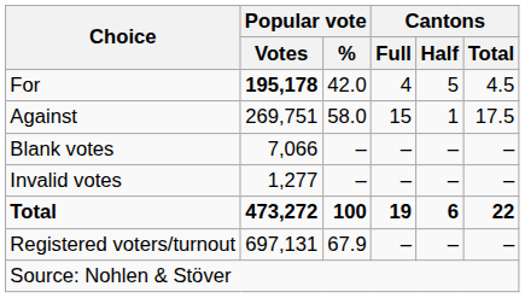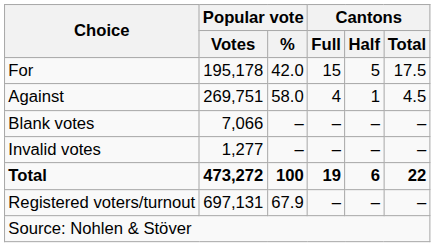 <table class=wikitable style=text-align:right>
 <tr>
 <th rowspan=2>Choice</th>
 <th colspan=2>Popular vote</th>
 <th colspan=3>Cantons</th>
 </tr>
 <tr>
 <th>Votes</th>
 <th>%</th>
 <th>Full</th>
 <th>Half</th>
 <th>Total</th>
 </tr>
 <tr>
 <td align=left>For</td>
-<td><strong>195,178</strong></td>
+<td>195,178</td>
 <td>42.0</td>
-<td>4</td>
+<td>15</td>
 <td>5</td>
-<td>4.5</td>
+<td>17.5</td>
 </tr>
 <tr>
 <td align=left>Against</td>
 <td>269,751</td>
 <td>58.0</td>
-<td>15</td>
+<td>4</td>
 <td>1</td>
-<td>17.5</td>
+<td>4.5</td>
 </tr>
 <tr>
 <td align=left>Blank votes</td>
 <td>7,066</td>
 <td>–</td>
 <td>–</td>
 <td>–</td>
 <td>–</td>
 </tr>
 <tr>
 <td align=left>Invalid votes</td>
 <td>1,277</td>
 <td>–</td>
 <td>–</td>
 <td>–</td>
 <td>–</td>
 </tr>
 <tr>
 <td align=left><strong>Total</strong></td>
 <td><strong>473,272</strong></td>
 <td><strong>100</strong></td>
 <td><strong>19</strong></td>
 <td><strong>6</strong></td>
 <td><strong>22</strong></td>
 </tr>
 <tr>
 <td align=left>Registered voters/turnout</td>
 <td>697,131</td>
 <td>67.9</td>
 <td>–</td>
 <td>–</td>
 <td>–</td>
 </tr>
 <tr>
 <td align=left colspan=6>Source: Nohlen & Stöver</td>
 </tr>
 </table>
